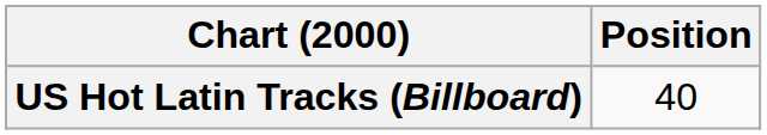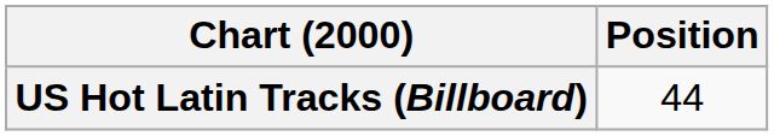 <table class="wikitable plainrowheaders">
 <tr>
 <th>Chart (2000)</th>
 <th>Position</th>
 </tr>
 <tr>
 <th scope="row">US Hot Latin Tracks (<em>Billboard</em>)</th>
-<td style="text-align:center;">40</td>
+<td style="text-align:center;">44</td>
 </tr>
 </table>
